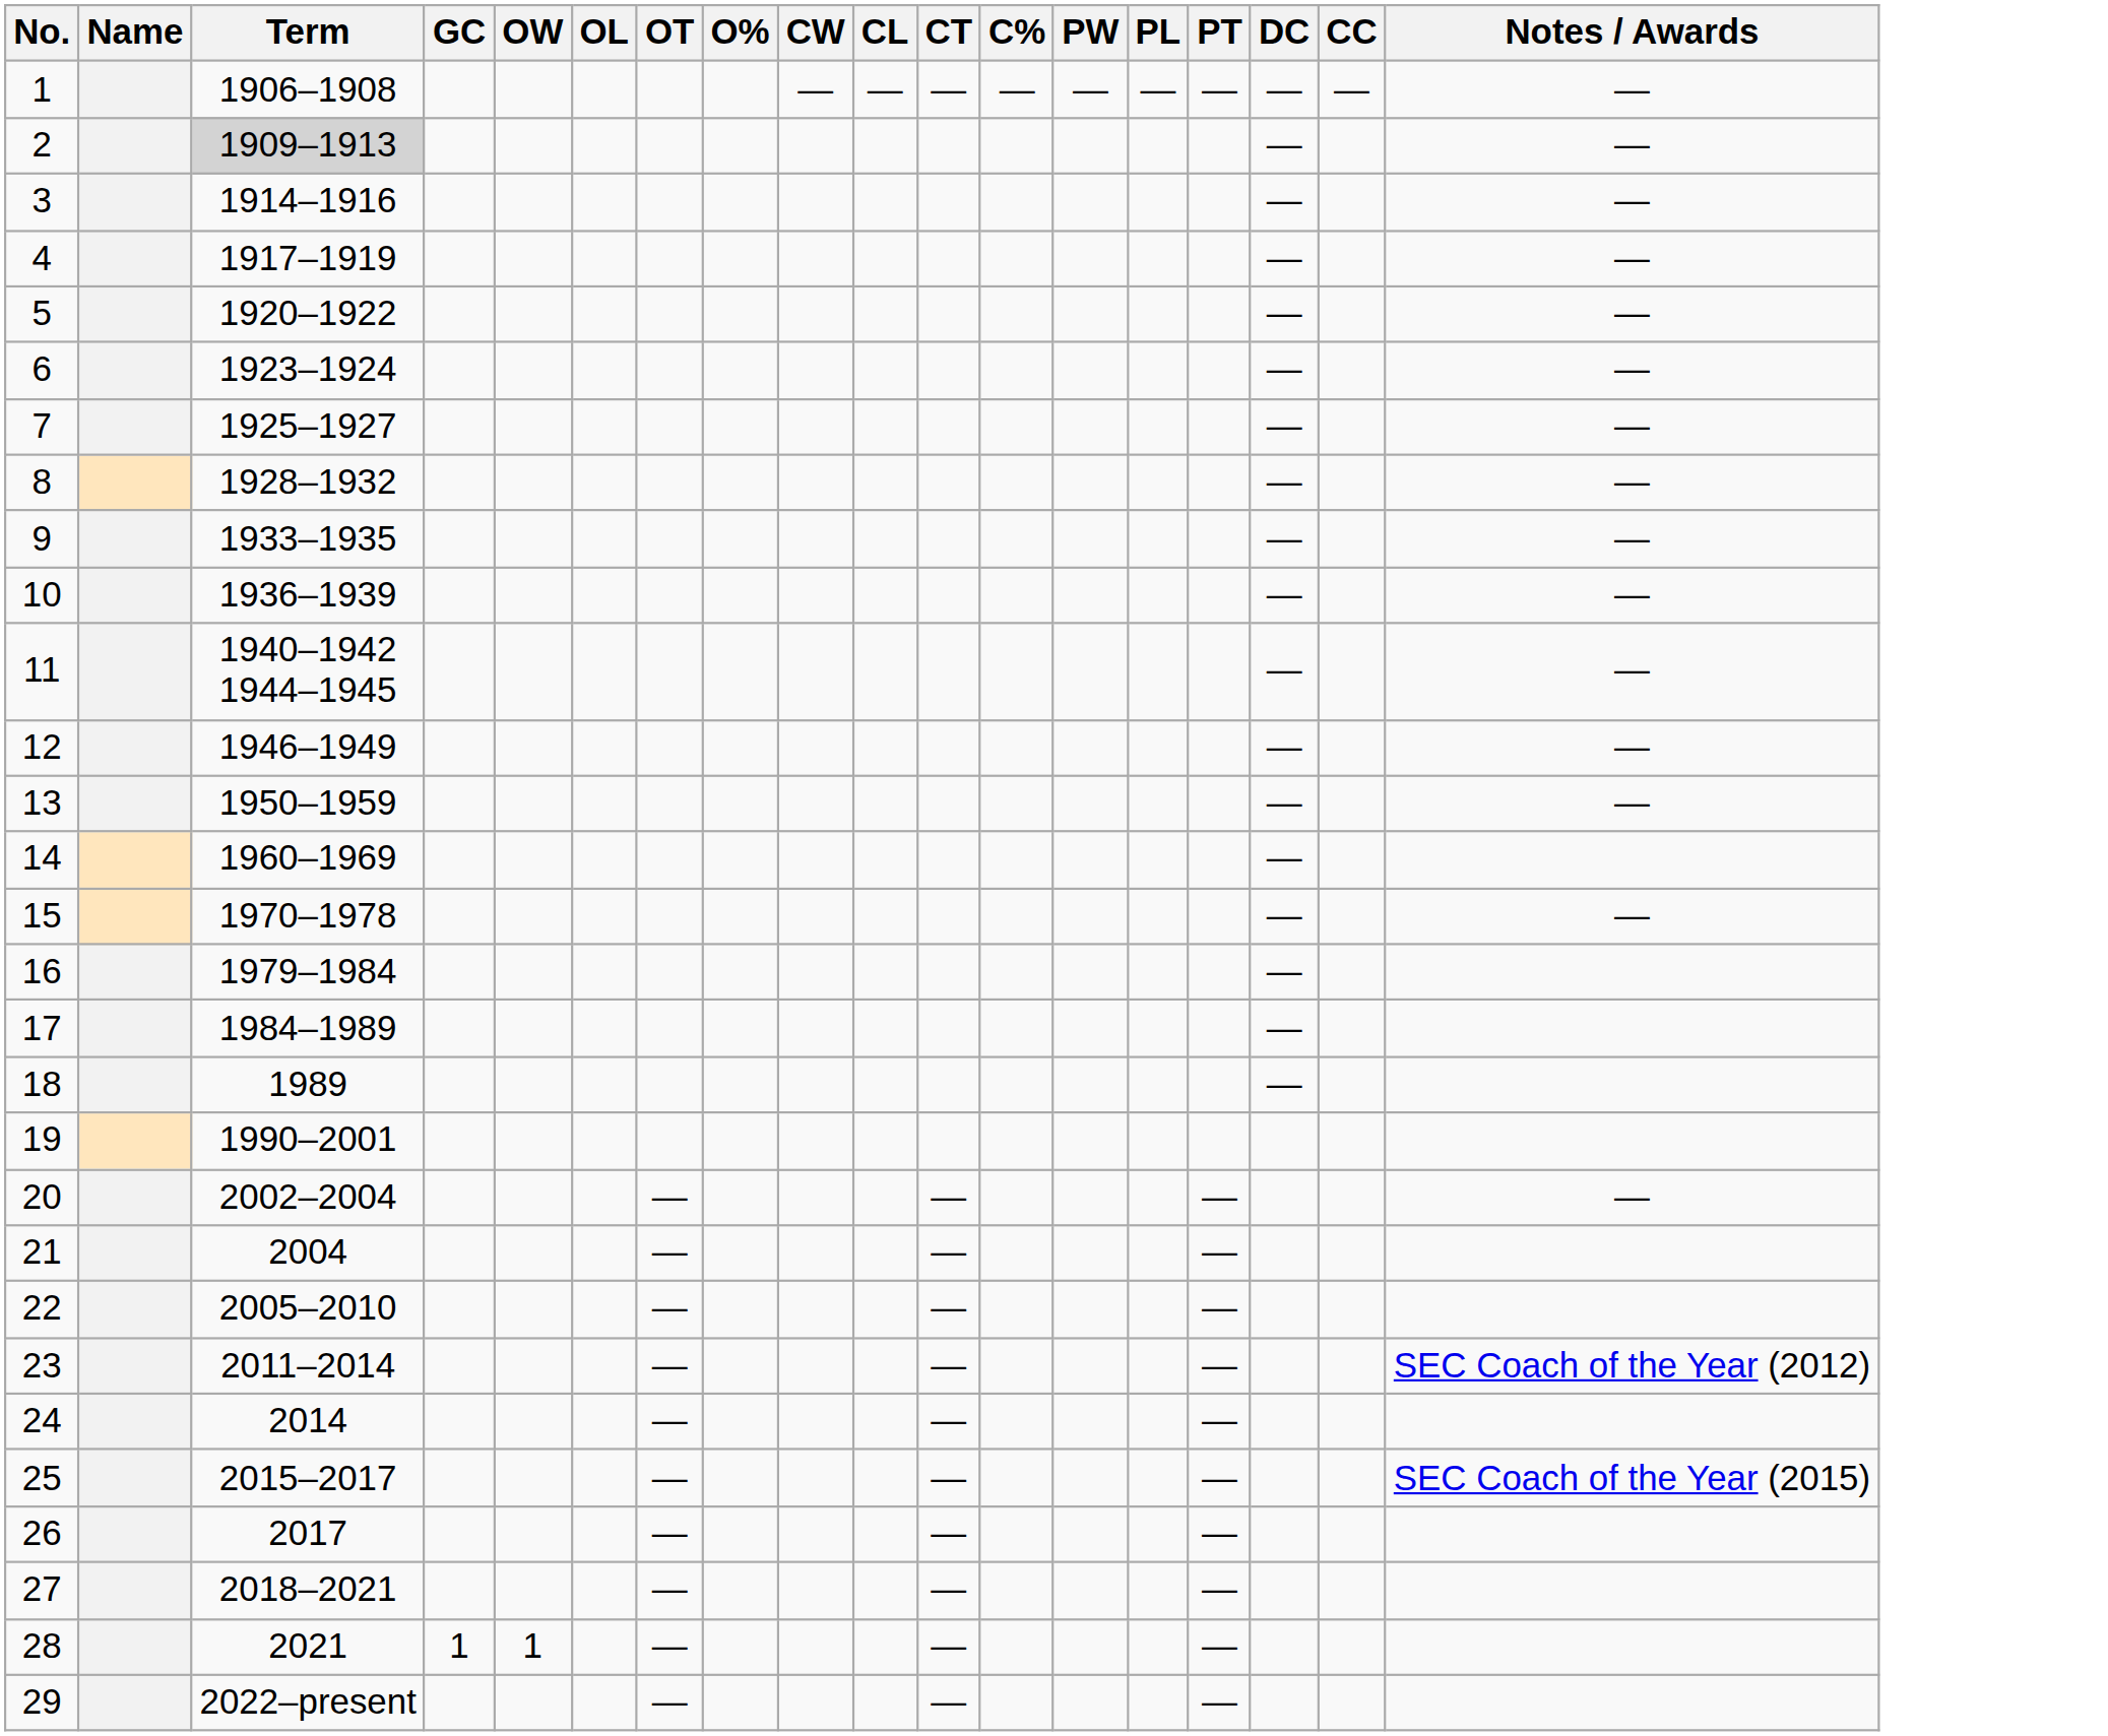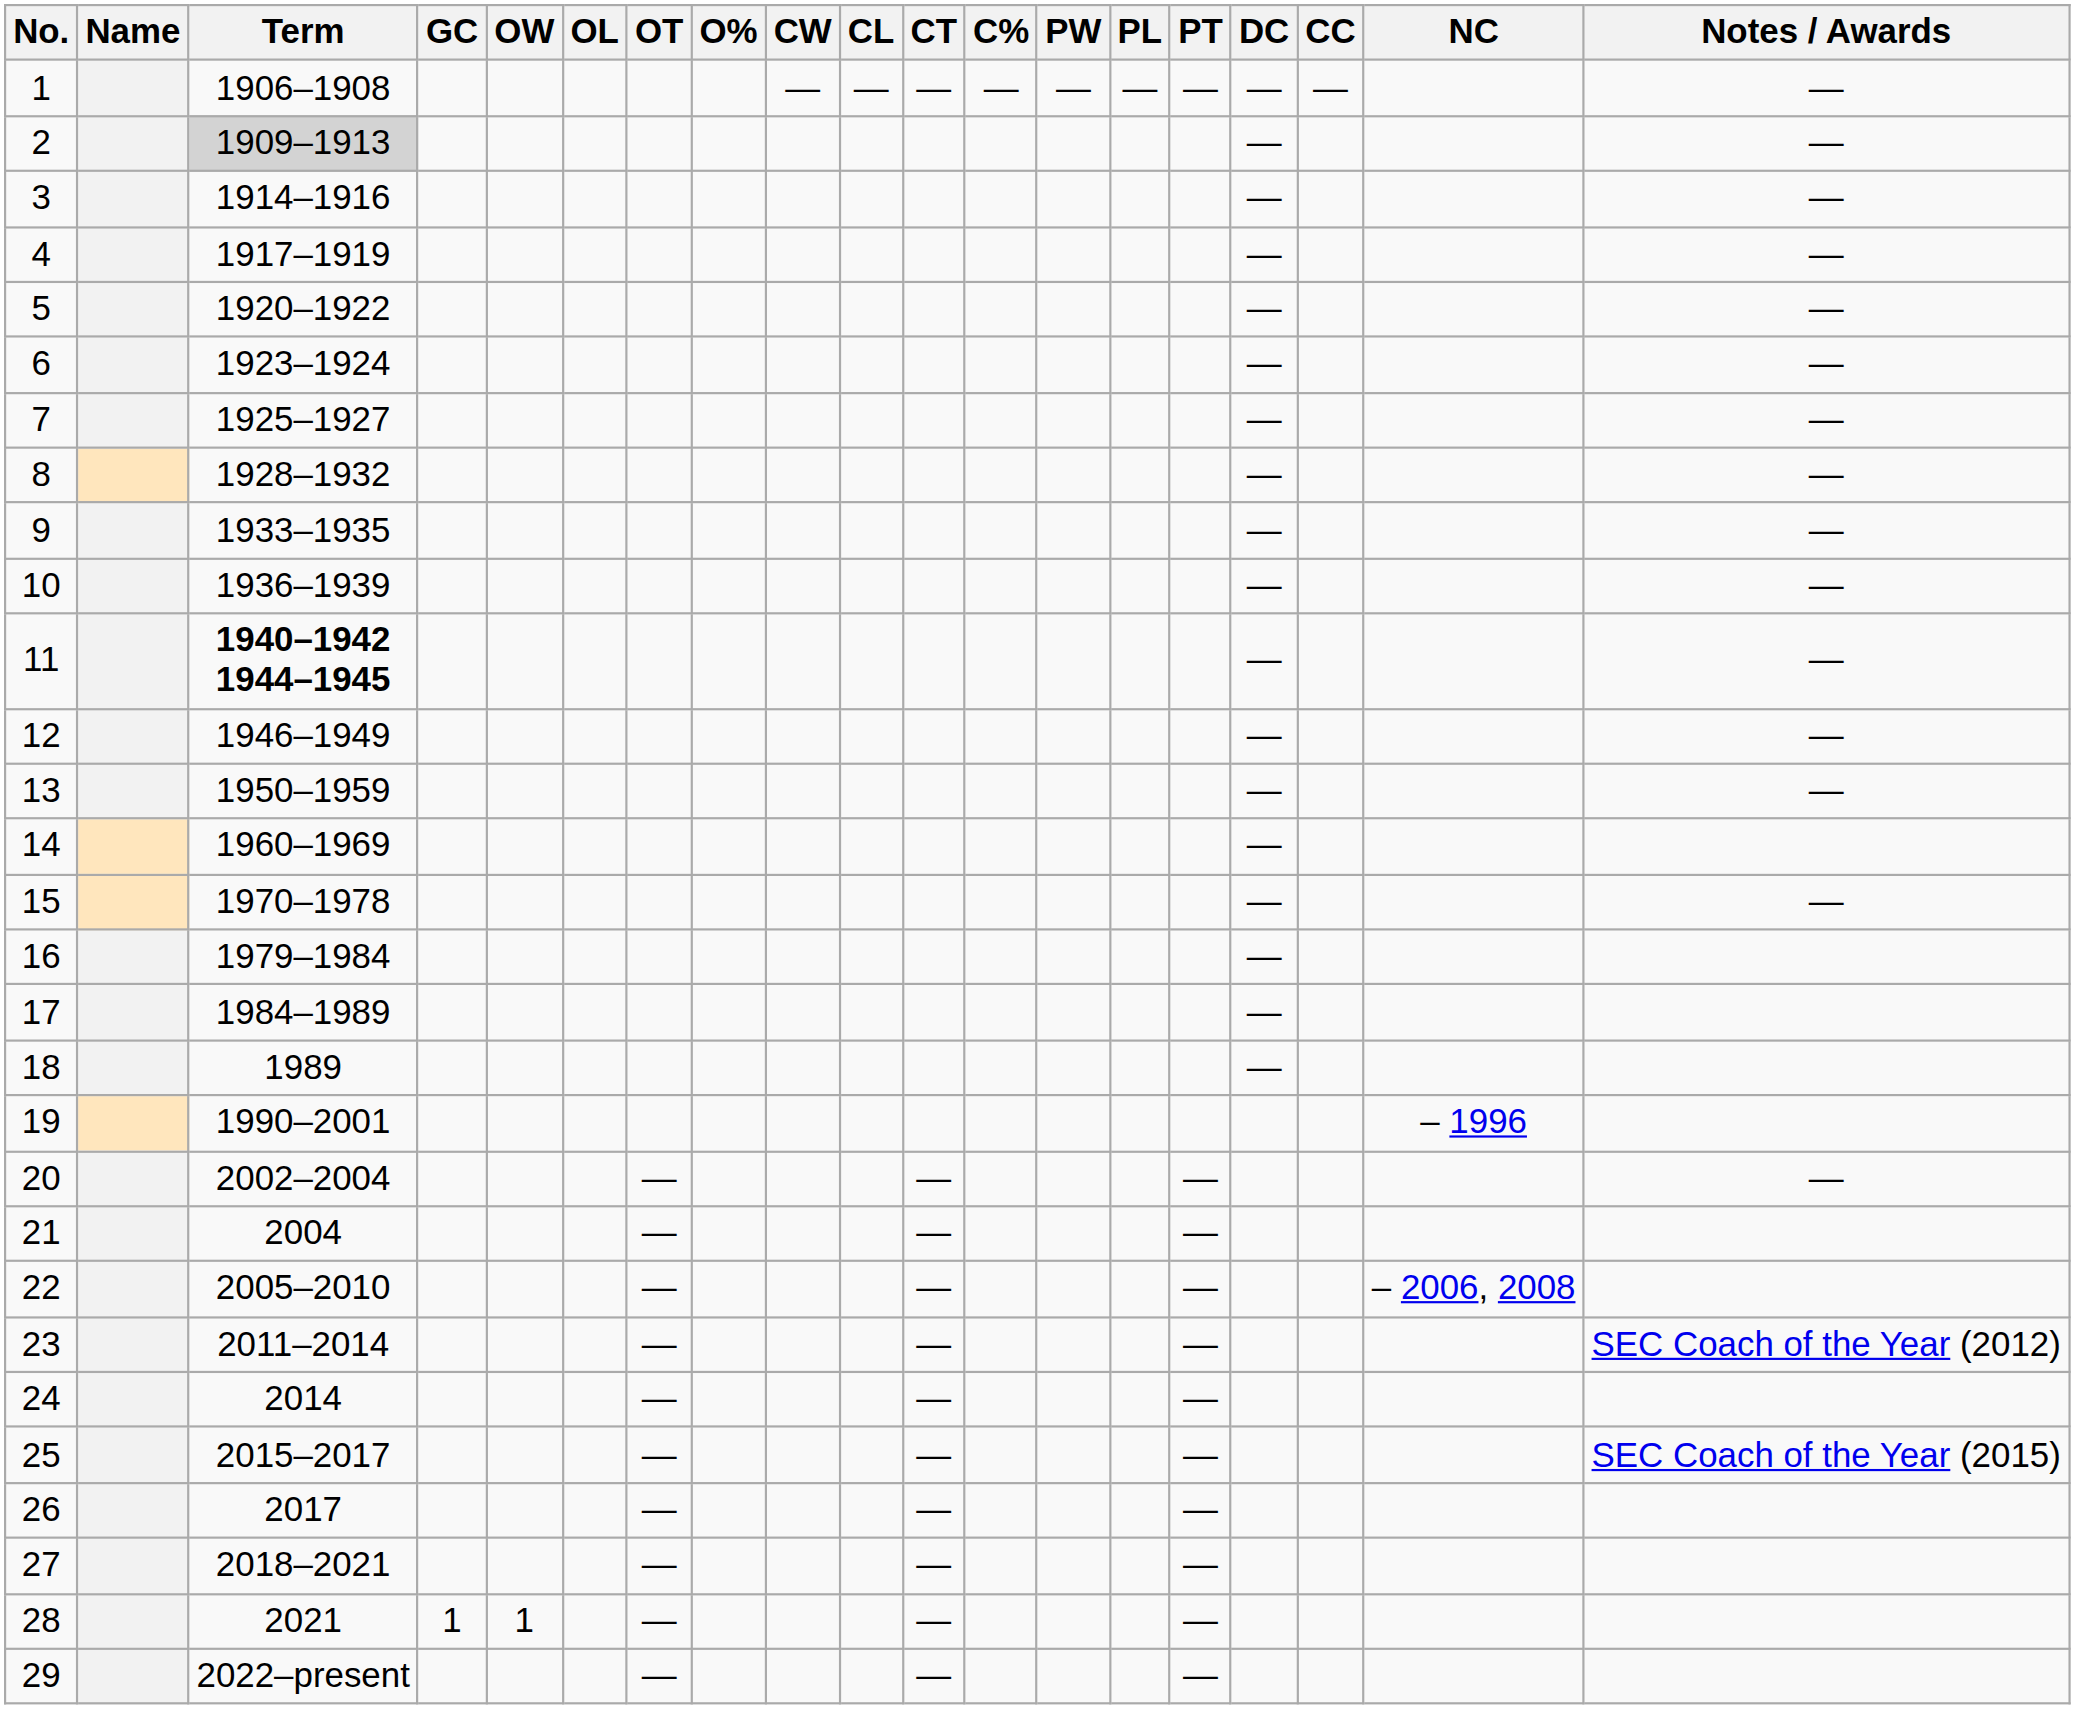 <table class="wikitable sortable" style="text-align:center">
 <tr>
 <th scope="col" class="unsortable">No.</th>
 <th scope="col">Name</th>
 <th scope="col">Term</th>
 <th scope="col">GC</th>
 <th scope="col">OW</th>
 <th scope="col">OL</th>
 <th scope="col">OT</th>
 <th scope="col">O%</th>
 <th scope="col">CW<br></th>
 <th scope="col">CL</th>
 <th scope="col">CT</th>
 <th scope="col">C%</th>
 <th scope="col">PW</th>
 <th scope="col">PL</th>
 <th scope="col">PT</th>
 <th scope="col">DC<br></th>
 <th scope="col">CC</th>
+<th scope="col">NC</th>
 <th scope="col" class="unsortable">Notes / Awards</th>
 </tr>
 <tr>
 <td>1</td>
 <th scope="row"></th>
 <td>1906–1908</td>
 <td></td>
 <td></td>
 <td></td>
 <td></td>
 <td></td>
 <td>—</td>
 <td>—</td>
 <td>—</td>
 <td>—</td>
 <td>—</td>
 <td>—</td>
 <td>—</td>
 <td>—</td>
 <td>—</td>
+<td></td>
 <td>—</td>
 </tr>
 <tr>
 <td>2</td>
 <th scope="row"></th>
 <td style="background: lightgrey;">1909–1913</td>
 <td></td>
 <td></td>
 <td></td>
 <td></td>
 <td></td>
 <td></td>
 <td></td>
 <td></td>
 <td></td>
 <td></td>
 <td></td>
 <td></td>
 <td>—</td>
+<td></td>
 <td></td>
 <td>—</td>
 </tr>
 <tr>
 <td>3</td>
 <th scope="row"></th>
 <td>1914–1916</td>
 <td></td>
 <td></td>
 <td></td>
 <td></td>
 <td></td>
 <td></td>
 <td></td>
 <td></td>
 <td></td>
 <td></td>
 <td></td>
 <td></td>
 <td>—</td>
 <td></td>
+<td></td>
 <td>—</td>
 </tr>
 <tr>
 <td>4</td>
 <th scope="row"></th>
 <td>1917–1919</td>
 <td></td>
 <td></td>
 <td></td>
 <td></td>
 <td></td>
 <td></td>
 <td></td>
 <td></td>
 <td></td>
 <td></td>
 <td></td>
 <td></td>
 <td>—</td>
+<td></td>
 <td></td>
 <td>—</td>
 </tr>
 <tr>
 <td>5</td>
 <th scope="row"></th>
 <td>1920–1922</td>
 <td></td>
 <td></td>
 <td></td>
 <td></td>
 <td></td>
 <td></td>
 <td></td>
 <td></td>
 <td></td>
 <td></td>
 <td></td>
 <td></td>
 <td>—</td>
 <td></td>
+<td></td>
 <td>—</td>
 </tr>
 <tr>
 <td>6</td>
 <th scope="row"></th>
 <td>1923–1924</td>
 <td></td>
 <td></td>
 <td></td>
 <td></td>
 <td></td>
 <td></td>
 <td></td>
 <td></td>
 <td></td>
 <td></td>
 <td></td>
 <td></td>
 <td>—</td>
+<td></td>
 <td></td>
 <td>—</td>
 </tr>
 <tr>
 <td>7</td>
 <th scope="row"></th>
 <td>1925–1927</td>
 <td></td>
 <td></td>
 <td></td>
 <td></td>
 <td></td>
 <td></td>
 <td></td>
 <td></td>
 <td></td>
 <td></td>
 <td></td>
 <td></td>
 <td>—</td>
 <td></td>
+<td></td>
 <td>—</td>
 </tr>
 <tr>
 <td>8</td>
 <td scope="row" align="center" bgcolor=#FFE6BD><strong></strong><sup></sup></td>
 <td>1928–1932</td>
 <td></td>
 <td></td>
 <td></td>
 <td></td>
 <td></td>
 <td></td>
 <td></td>
 <td></td>
 <td></td>
 <td></td>
 <td></td>
 <td></td>
 <td>—</td>
+<td></td>
 <td></td>
 <td>—</td>
 </tr>
 <tr>
 <td>9</td>
 <th scope="row"></th>
 <td>1933–1935</td>
 <td></td>
 <td></td>
 <td></td>
 <td></td>
 <td></td>
 <td></td>
 <td></td>
 <td></td>
 <td></td>
 <td></td>
 <td></td>
 <td></td>
 <td>—</td>
 <td></td>
+<td></td>
 <td>—</td>
 </tr>
 <tr>
 <td>10</td>
 <th scope="row"></th>
 <td>1936–1939</td>
 <td></td>
 <td></td>
 <td></td>
 <td></td>
 <td></td>
 <td></td>
 <td></td>
 <td></td>
 <td></td>
 <td></td>
 <td></td>
 <td></td>
 <td>—</td>
 <td></td>
+<td></td>
 <td>—</td>
 </tr>
 <tr>
 <td>11</td>
 <th scope="row"></th>
-<td>1940–1942<br>1944–1945</td>
+<td><strong>1940–1942<br>1944–1945</strong></td>
 <td></td>
 <td></td>
 <td></td>
 <td></td>
 <td></td>
 <td></td>
 <td></td>
 <td></td>
 <td></td>
 <td></td>
 <td></td>
 <td></td>
 <td>—</td>
+<td></td>
 <td></td>
 <td>—</td>
 </tr>
 <tr>
 <td>12</td>
 <th scope="row"></th>
 <td>1946–1949</td>
 <td></td>
 <td></td>
 <td></td>
 <td></td>
 <td></td>
 <td></td>
 <td></td>
 <td></td>
 <td></td>
 <td></td>
 <td></td>
 <td></td>
 <td>—</td>
 <td></td>
+<td></td>
 <td>—</td>
 </tr>
 <tr>
 <td>13</td>
 <th scope="row"></th>
 <td>1950–1959</td>
 <td></td>
 <td></td>
 <td></td>
 <td></td>
 <td></td>
 <td></td>
 <td></td>
 <td></td>
 <td></td>
 <td></td>
 <td></td>
 <td></td>
 <td>—</td>
+<td></td>
 <td></td>
 <td>—</td>
 </tr>
 <tr>
 <td>14</td>
 <td scope="row" align="center" bgcolor=#FFE6BD><strong></strong><sup></sup></td>
 <td>1960–1969</td>
 <td></td>
 <td></td>
 <td></td>
 <td></td>
 <td></td>
 <td></td>
 <td></td>
 <td></td>
 <td></td>
 <td></td>
 <td></td>
 <td></td>
 <td>—</td>
 <td></td>
 <td></td>
+<td></td>
 </tr>
 <tr>
 <td>15</td>
 <td scope="row" align="center" bgcolor=#FFE6BD><strong></strong><sup></sup></td>
 <td>1970–1978</td>
 <td></td>
 <td></td>
 <td></td>
 <td></td>
 <td></td>
 <td></td>
 <td></td>
 <td></td>
 <td></td>
 <td></td>
 <td></td>
 <td></td>
 <td>—</td>
+<td></td>
 <td></td>
 <td>—</td>
 </tr>
 <tr>
 <td>16</td>
 <th scope="row"></th>
 <td>1979–1984</td>
 <td></td>
 <td></td>
 <td></td>
 <td></td>
 <td></td>
 <td></td>
 <td></td>
 <td></td>
 <td></td>
 <td></td>
 <td></td>
 <td></td>
 <td>—</td>
 <td></td>
 <td></td>
+<td></td>
 </tr>
 <tr>
 <td>17</td>
 <th scope="row"></th>
 <td>1984–1989</td>
 <td></td>
 <td></td>
 <td></td>
 <td></td>
 <td></td>
 <td></td>
 <td></td>
 <td></td>
 <td></td>
 <td></td>
 <td></td>
 <td></td>
 <td>—</td>
+<td></td>
 <td></td>
 <td></td>
 </tr>
 <tr>
 <td>18</td>
 <th scope="row"></th>
 <td>1989</td>
 <td></td>
 <td></td>
 <td></td>
 <td></td>
 <td></td>
 <td></td>
 <td></td>
 <td></td>
 <td></td>
 <td></td>
 <td></td>
 <td></td>
 <td>—</td>
 <td></td>
 <td></td>
+<td></td>
 </tr>
 <tr>
 <td>19</td>
 <td scope="row" align="center" bgcolor=#FFE6BD><strong></strong><sup></sup></td>
 <td>1990–2001</td>
 <td></td>
 <td></td>
 <td></td>
 <td></td>
 <td></td>
 <td></td>
 <td></td>
 <td></td>
 <td></td>
 <td></td>
 <td></td>
 <td></td>
 <td></td>
 <td></td>
+<td> – <a href='#'>1996</a></td>
 <td></td>
 </tr>
 <tr>
 <td>20</td>
 <th scope="row"></th>
 <td>2002–2004</td>
 <td></td>
 <td></td>
 <td></td>
 <td>—</td>
 <td></td>
 <td></td>
 <td></td>
 <td>—</td>
 <td></td>
 <td></td>
 <td></td>
 <td>—</td>
+<td></td>
 <td></td>
 <td></td>
 <td>—</td>
 </tr>
 <tr>
 <td>21</td>
 <th scope="row"></th>
 <td>2004</td>
 <td></td>
 <td></td>
 <td></td>
 <td>—</td>
 <td></td>
 <td></td>
 <td></td>
 <td>—</td>
 <td></td>
 <td></td>
 <td></td>
 <td>—</td>
 <td></td>
 <td></td>
 <td></td>
+<td></td>
 </tr>
 <tr>
 <td>22</td>
 <th scope="row"></th>
 <td>2005–2010</td>
 <td></td>
 <td></td>
 <td></td>
 <td>—</td>
 <td></td>
 <td></td>
 <td></td>
 <td>—</td>
 <td></td>
 <td></td>
 <td></td>
 <td>—</td>
 <td></td>
 <td></td>
+<td> – <a href='#'>2006</a>, <a href='#'>2008</a></td>
 <td></td>
 </tr>
 <tr>
 <td>23</td>
 <th scope="row"></th>
 <td>2011–2014</td>
 <td></td>
 <td></td>
 <td></td>
 <td>—</td>
 <td></td>
 <td></td>
 <td></td>
 <td>—</td>
 <td></td>
 <td></td>
 <td></td>
 <td>—</td>
+<td></td>
 <td></td>
 <td></td>
 <td><a href='#'>SEC Coach of the Year</a> (2012)</td>
 </tr>
 <tr>
 <td>24</td>
 <th scope="row"></th>
 <td>2014</td>
 <td></td>
 <td></td>
 <td></td>
 <td>—</td>
 <td></td>
 <td></td>
 <td></td>
 <td>—</td>
 <td></td>
 <td></td>
 <td></td>
 <td>—</td>
 <td></td>
 <td></td>
 <td></td>
+<td></td>
 </tr>
 <tr>
 <td>25</td>
 <th scope="row"></th>
 <td>2015–2017</td>
 <td></td>
 <td></td>
 <td></td>
 <td>—</td>
 <td></td>
 <td></td>
 <td></td>
 <td>—</td>
 <td></td>
 <td></td>
 <td></td>
 <td>—</td>
+<td></td>
 <td></td>
 <td></td>
 <td><a href='#'>SEC Coach of the Year</a> (2015)</td>
 </tr>
 <tr>
 <td>26</td>
 <th scope="row"></th>
 <td>2017</td>
 <td></td>
 <td></td>
 <td></td>
 <td>—</td>
 <td></td>
 <td></td>
 <td></td>
 <td>—</td>
 <td></td>
 <td></td>
 <td></td>
 <td>—</td>
 <td></td>
 <td></td>
 <td></td>
+<td></td>
 </tr>
 <tr>
 <td>27</td>
 <th scope="row"></th>
 <td>2018–2021</td>
 <td></td>
 <td></td>
 <td></td>
 <td>—</td>
 <td></td>
 <td></td>
 <td></td>
 <td>—</td>
 <td></td>
 <td></td>
 <td></td>
 <td>—</td>
+<td></td>
 <td></td>
 <td></td>
 <td></td>
 </tr>
 <tr>
 <td>28</td>
 <th scope="row"></th>
 <td>2021</td>
 <td>1</td>
 <td>1</td>
 <td></td>
 <td>—</td>
 <td></td>
 <td></td>
 <td></td>
 <td>—</td>
 <td></td>
 <td></td>
 <td></td>
 <td>—</td>
 <td></td>
 <td></td>
 <td></td>
+<td></td>
 </tr>
 <tr>
 <td>29</td>
 <th scope="row"></th>
 <td>2022–present</td>
 <td></td>
 <td></td>
 <td></td>
 <td>—</td>
 <td></td>
 <td></td>
 <td></td>
 <td>—</td>
 <td></td>
 <td></td>
 <td></td>
 <td>—</td>
 <td></td>
 <td></td>
 <td></td>
+<td></td>
 </tr>
 </table>
